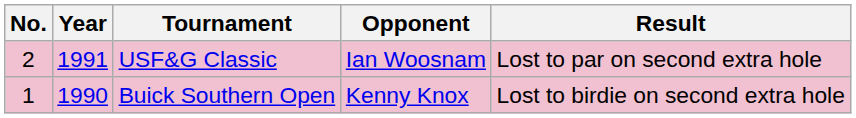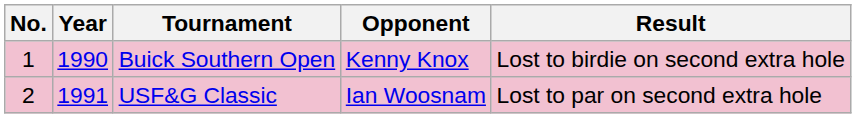 <table class="wikitable" style="font-size:95%;">
 <tr>
 <th>No.</th>
 <th>Year</th>
 <th>Tournament</th>
 <th>Opponent</th>
 <th>Result</th>
 </tr>
 <tr style="background:#F2C1D1;">
+<td align=center>1</td>
+<td><a href='#'>1990</a></td>
+<td><a href='#'>Buick Southern Open</a></td>
+<td> <a href='#'>Kenny Knox</a></td>
+<td>Lost to birdie on second extra hole</td>
+</tr>
+<tr style="background:#F2C1D1;">
 <td align=center>2</td>
 <td><a href='#'>1991</a></td>
 <td><a href='#'>USF&G Classic</a></td>
 <td> <a href='#'>Ian Woosnam</a></td>
 <td>Lost to par on second extra hole</td>
 </tr>
-<tr style="background:#F2C1D1;">
-<td align=center>1</td>
-<td><a href='#'>1990</a></td>
-<td><a href='#'>Buick Southern Open</a></td>
-<td> <a href='#'>Kenny Knox</a></td>
-<td>Lost to birdie on second extra hole</td>
-</tr>
 </table>
